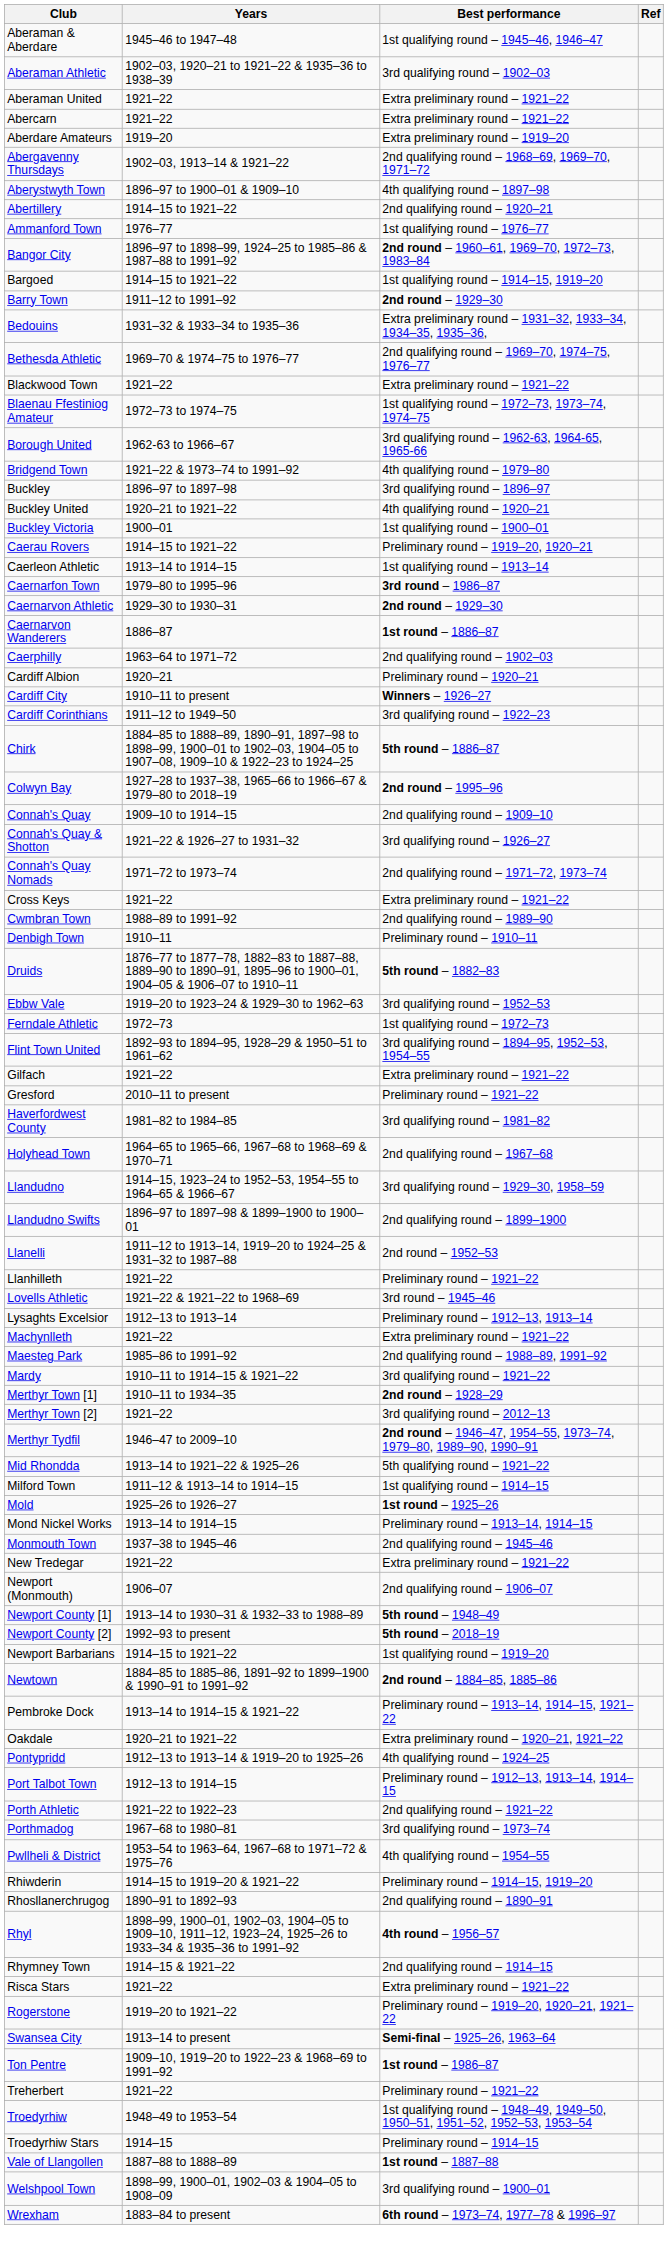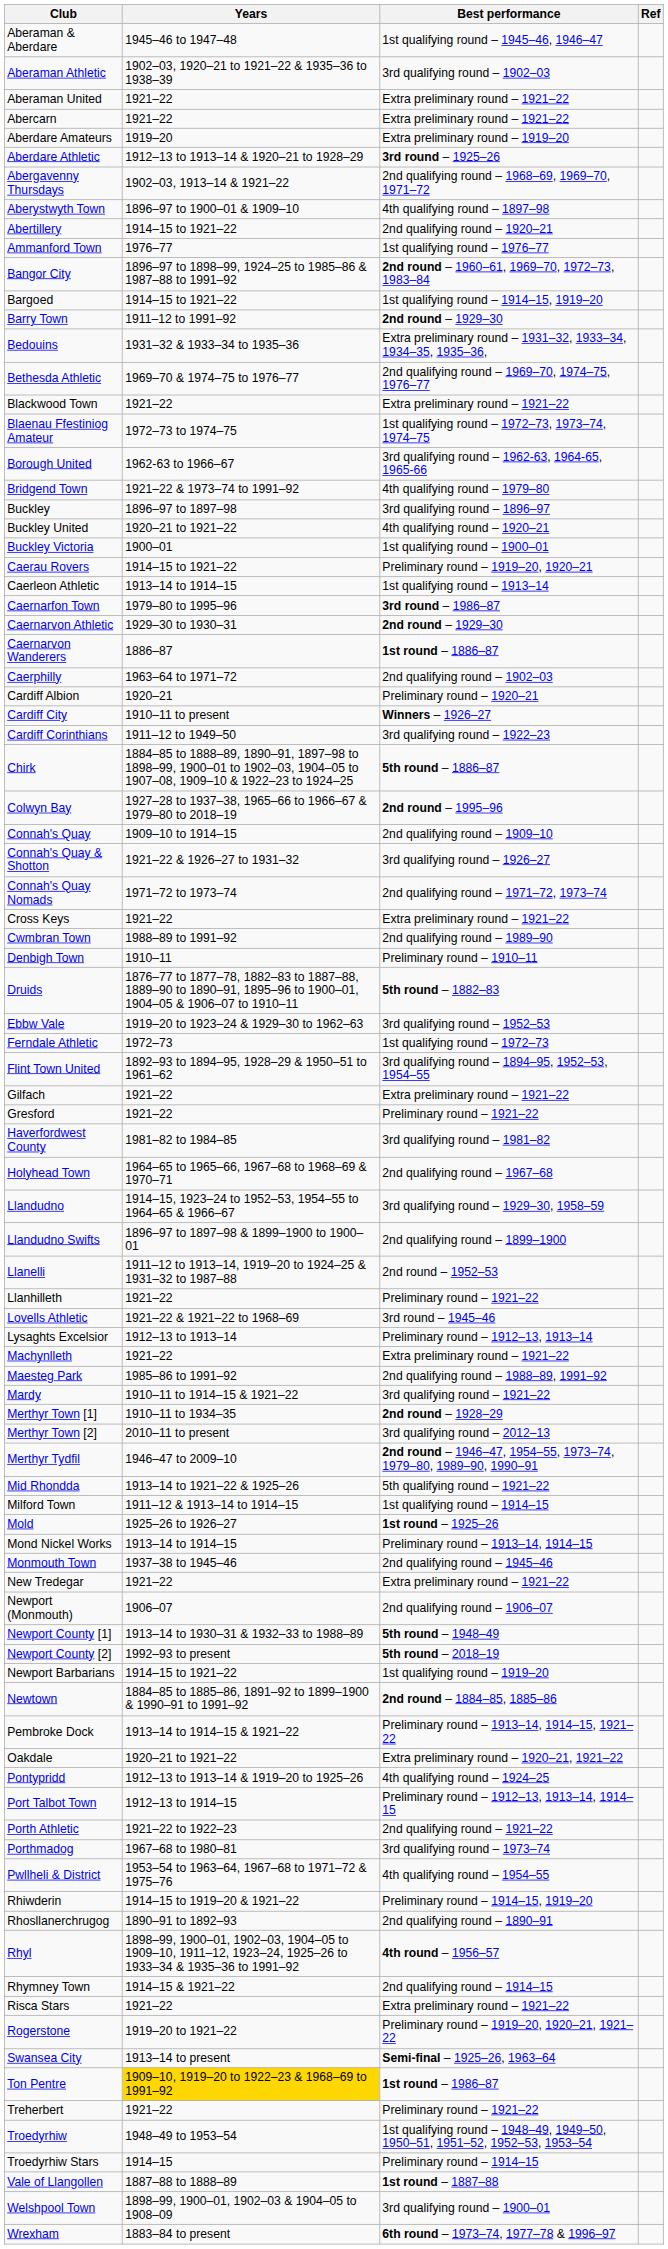 <table class=wikitable style="text-align:left">
 <tr>
 <th width=18%>Club</th>
 <th width=40.5%>Years</th>
 <th width=40.5%>Best performance</th>
 <th width=1%>Ref</th>
 </tr>
 <tr>
 <td>Aberaman & Aberdare</td>
 <td>1945–46 to 1947–48</td>
 <td>1st qualifying round – <a href='#'>1945–46</a>, <a href='#'>1946–47</a></td>
 <td align=center></td>
 </tr>
 <tr>
 <td><a href='#'>Aberaman Athletic</a></td>
 <td>1902–03, 1920–21 to 1921–22 & 1935–36 to 1938–39</td>
 <td>3rd qualifying round – <a href='#'>1902–03</a></td>
 <td align=center></td>
 </tr>
 <tr>
 <td>Aberaman United</td>
 <td>1921–22</td>
 <td>Extra preliminary round – <a href='#'>1921–22</a></td>
 <td align=center></td>
 </tr>
 <tr>
 <td>Abercarn</td>
 <td>1921–22</td>
 <td>Extra preliminary round – <a href='#'>1921–22</a></td>
 <td align=center></td>
 </tr>
 <tr>
 <td>Aberdare Amateurs</td>
 <td>1919–20</td>
 <td>Extra preliminary round – <a href='#'>1919–20</a></td>
+<td align=center></td>
+</tr>
+<tr>
+<td><a href='#'>Aberdare Athletic</a></td>
+<td>1912–13 to 1913–14 & 1920–21 to 1928–29</td>
+<td><strong>3rd round</strong> – <a href='#'>1925–26</a></td>
 <td align=center></td>
 </tr>
 <tr>
 <td><a href='#'>Abergavenny Thursdays</a></td>
 <td>1902–03, 1913–14 & 1921–22</td>
 <td>2nd qualifying round – <a href='#'>1968–69</a>, <a href='#'>1969–70</a>, <a href='#'>1971–72</a></td>
 <td align=center></td>
 </tr>
 <tr>
 <td><a href='#'>Aberystwyth Town</a></td>
 <td>1896–97 to 1900–01 & 1909–10</td>
 <td>4th qualifying round – <a href='#'>1897–98</a></td>
 <td align=center></td>
 </tr>
 <tr>
 <td><a href='#'>Abertillery</a></td>
 <td>1914–15 to 1921–22</td>
 <td>2nd qualifying round – <a href='#'>1920–21</a></td>
 <td align=center></td>
 </tr>
 <tr>
 <td><a href='#'>Ammanford Town</a></td>
 <td>1976–77</td>
 <td>1st qualifying round – <a href='#'>1976–77</a></td>
 <td align=center></td>
 </tr>
 <tr>
 <td><a href='#'>Bangor City</a></td>
 <td>1896–97 to 1898–99, 1924–25 to 1985–86 & 1987–88 to 1991–92</td>
 <td><strong>2nd round</strong> – <a href='#'>1960–61</a>, <a href='#'>1969–70</a>, <a href='#'>1972–73</a>, <a href='#'>1983–84</a></td>
 <td align=center></td>
 </tr>
 <tr>
 <td>Bargoed</td>
 <td>1914–15 to 1921–22</td>
 <td>1st qualifying round – <a href='#'>1914–15</a>, <a href='#'>1919–20</a></td>
 <td align=center></td>
 </tr>
 <tr>
 <td><a href='#'>Barry Town</a></td>
 <td>1911–12 to 1991–92</td>
 <td><strong>2nd round</strong> – <a href='#'>1929–30</a></td>
 <td align=center></td>
 </tr>
 <tr>
 <td><a href='#'>Bedouins</a></td>
 <td>1931–32 & 1933–34 to 1935–36</td>
 <td>Extra preliminary round – <a href='#'>1931–32</a>, <a href='#'>1933–34</a>, <a href='#'>1934–35</a>, <a href='#'>1935–36</a>,</td>
 <td align=center></td>
 </tr>
 <tr>
 <td><a href='#'>Bethesda Athletic</a></td>
 <td>1969–70 & 1974–75 to 1976–77</td>
 <td>2nd qualifying round – <a href='#'>1969–70</a>, <a href='#'>1974–75</a>, <a href='#'>1976–77</a></td>
 <td align=center></td>
 </tr>
 <tr>
 <td>Blackwood Town</td>
 <td>1921–22</td>
 <td>Extra preliminary round – <a href='#'>1921–22</a></td>
 <td align=center></td>
 </tr>
 <tr>
 <td><a href='#'>Blaenau Ffestiniog Amateur</a></td>
 <td>1972–73 to 1974–75</td>
 <td>1st qualifying round – <a href='#'>1972–73</a>, <a href='#'>1973–74</a>, <a href='#'>1974–75</a></td>
 <td align=center></td>
 </tr>
 <tr>
 <td><a href='#'>Borough United</a></td>
 <td>1962-63 to 1966–67</td>
 <td>3rd qualifying round – <a href='#'>1962-63</a>, <a href='#'>1964-65</a>, <a href='#'>1965-66</a></td>
 <td align=center></td>
 </tr>
 <tr>
 <td><a href='#'>Bridgend Town</a></td>
 <td>1921–22 & 1973–74 to 1991–92</td>
 <td>4th qualifying round – <a href='#'>1979–80</a></td>
 <td align=center></td>
 </tr>
 <tr>
 <td>Buckley</td>
 <td>1896–97 to 1897–98</td>
 <td>3rd qualifying round – <a href='#'>1896–97</a></td>
 <td align=center></td>
 </tr>
 <tr>
 <td>Buckley United</td>
 <td>1920–21 to 1921–22</td>
 <td>4th qualifying round – <a href='#'>1920–21</a></td>
 <td align=center></td>
 </tr>
 <tr>
 <td><a href='#'>Buckley Victoria</a></td>
 <td>1900–01</td>
 <td>1st qualifying round – <a href='#'>1900–01</a></td>
 <td align=center></td>
 </tr>
 <tr>
 <td><a href='#'>Caerau Rovers</a></td>
 <td>1914–15 to 1921–22</td>
 <td>Preliminary round – <a href='#'>1919–20</a>, <a href='#'>1920–21</a></td>
 <td align=center></td>
 </tr>
 <tr>
 <td>Caerleon Athletic</td>
 <td>1913–14 to 1914–15</td>
 <td>1st qualifying round – <a href='#'>1913–14</a></td>
 <td align=center></td>
 </tr>
 <tr>
 <td><a href='#'>Caernarfon Town</a></td>
 <td>1979–80 to 1995–96</td>
 <td><strong>3rd round</strong> – <a href='#'>1986–87</a></td>
 <td align=center></td>
 </tr>
 <tr>
 <td><a href='#'>Caernarvon Athletic</a></td>
 <td>1929–30 to 1930–31</td>
 <td><strong>2nd round</strong> – <a href='#'>1929–30</a></td>
 <td align=center></td>
 </tr>
 <tr>
 <td><a href='#'>Caernarvon Wanderers</a></td>
 <td>1886–87</td>
 <td><strong>1st round</strong> – <a href='#'>1886–87</a></td>
 <td align=center></td>
 </tr>
 <tr>
 <td><a href='#'>Caerphilly</a></td>
 <td>1963–64 to 1971–72</td>
 <td>2nd qualifying round – <a href='#'>1902–03</a></td>
 <td align=center></td>
 </tr>
 <tr>
 <td>Cardiff Albion</td>
 <td>1920–21</td>
 <td>Preliminary round – <a href='#'>1920–21</a></td>
 <td align=center></td>
 </tr>
 <tr>
 <td><a href='#'>Cardiff City</a></td>
 <td>1910–11 to present</td>
 <td><strong>Winners</strong> – <a href='#'>1926–27</a></td>
 <td align=center></td>
 </tr>
 <tr>
 <td><a href='#'>Cardiff Corinthians</a></td>
 <td>1911–12 to 1949–50</td>
 <td>3rd qualifying round – <a href='#'>1922–23</a></td>
 <td align=center></td>
 </tr>
 <tr>
 <td><a href='#'>Chirk</a></td>
 <td>1884–85 to 1888–89, 1890–91, 1897–98 to 1898–99, 1900–01 to 1902–03, 1904–05 to 1907–08, 1909–10 & 1922–23 to 1924–25</td>
 <td><strong>5th round</strong> – <a href='#'>1886–87</a></td>
 <td align=center></td>
 </tr>
 <tr>
 <td><a href='#'>Colwyn Bay</a></td>
 <td>1927–28 to 1937–38, 1965–66 to 1966–67 & 1979–80 to 2018–19</td>
 <td><strong>2nd round</strong> – <a href='#'>1995–96</a></td>
 <td align=center></td>
 </tr>
 <tr>
 <td><a href='#'>Connah's Quay</a></td>
 <td>1909–10 to 1914–15</td>
 <td>2nd qualifying round – <a href='#'>1909–10</a></td>
 <td align=center></td>
 </tr>
 <tr>
 <td><a href='#'>Connah's Quay & Shotton</a></td>
 <td>1921–22 & 1926–27 to 1931–32</td>
 <td>3rd qualifying round – <a href='#'>1926–27</a></td>
 <td align=center></td>
 </tr>
 <tr>
 <td><a href='#'>Connah's Quay Nomads</a></td>
 <td>1971–72 to 1973–74</td>
 <td>2nd qualifying round – <a href='#'>1971–72</a>, <a href='#'>1973–74</a></td>
 <td align=center></td>
 </tr>
 <tr>
 <td>Cross Keys</td>
 <td>1921–22</td>
 <td>Extra preliminary round – <a href='#'>1921–22</a></td>
 <td align=center></td>
 </tr>
 <tr>
 <td><a href='#'>Cwmbran Town</a></td>
 <td>1988–89 to 1991–92</td>
 <td>2nd qualifying round – <a href='#'>1989–90</a></td>
 <td align=center></td>
 </tr>
 <tr>
 <td><a href='#'>Denbigh Town</a></td>
 <td>1910–11</td>
 <td>Preliminary round – <a href='#'>1910–11</a></td>
 <td align=center></td>
 </tr>
 <tr>
 <td><a href='#'>Druids</a></td>
 <td>1876–77 to 1877–78, 1882–83 to 1887–88, 1889–90 to 1890–91, 1895–96 to 1900–01, 1904–05 & 1906–07 to 1910–11</td>
 <td><strong>5th round</strong> – <a href='#'>1882–83</a></td>
 <td align=center></td>
 </tr>
 <tr>
 <td><a href='#'>Ebbw Vale</a></td>
 <td>1919–20 to 1923–24 & 1929–30 to 1962–63</td>
 <td>3rd qualifying round – <a href='#'>1952–53</a></td>
 <td align=center></td>
 </tr>
 <tr>
 <td><a href='#'>Ferndale Athletic</a></td>
 <td>1972–73</td>
 <td>1st qualifying round – <a href='#'>1972–73</a></td>
 <td align=center></td>
 </tr>
 <tr>
 <td><a href='#'>Flint Town United</a></td>
 <td>1892–93 to 1894–95, 1928–29 & 1950–51 to 1961–62</td>
 <td>3rd qualifying round – <a href='#'>1894–95</a>, <a href='#'>1952–53</a>, <a href='#'>1954–55</a></td>
 <td align=center></td>
 </tr>
 <tr>
 <td>Gilfach</td>
 <td>1921–22</td>
 <td>Extra preliminary round – <a href='#'>1921–22</a></td>
 <td align=center></td>
 </tr>
 <tr>
 <td>Gresford</td>
-<td>2010–11 to present</td>
+<td>1921–22</td>
 <td>Preliminary round – <a href='#'>1921–22</a></td>
 <td align=center></td>
 </tr>
 <tr>
 <td><a href='#'>Haverfordwest County</a></td>
 <td>1981–82 to 1984–85</td>
 <td>3rd qualifying round – <a href='#'>1981–82</a></td>
 <td align=center></td>
 </tr>
 <tr>
 <td><a href='#'>Holyhead Town</a></td>
 <td>1964–65 to 1965–66, 1967–68 to 1968–69 & 1970–71</td>
 <td>2nd qualifying round – <a href='#'>1967–68</a></td>
 <td align=center></td>
 </tr>
 <tr>
 <td><a href='#'>Llandudno</a></td>
 <td>1914–15, 1923–24 to 1952–53, 1954–55 to 1964–65 & 1966–67</td>
 <td>3rd qualifying round – <a href='#'>1929–30</a>, <a href='#'>1958–59</a></td>
 <td align=center></td>
 </tr>
 <tr>
 <td><a href='#'>Llandudno Swifts</a></td>
 <td>1896–97 to 1897–98 & 1899–1900 to 1900–01</td>
 <td>2nd qualifying round – <a href='#'>1899–1900</a></td>
 <td align=center></td>
 </tr>
 <tr>
 <td><a href='#'>Llanelli</a></td>
 <td>1911–12 to 1913–14, 1919–20 to 1924–25 & 1931–32 to 1987–88</td>
 <td>2nd round – <a href='#'>1952–53</a></td>
 <td align=center></td>
 </tr>
 <tr>
 <td>Llanhilleth</td>
 <td>1921–22</td>
 <td>Preliminary round – <a href='#'>1921–22</a></td>
 <td align=center></td>
 </tr>
 <tr>
 <td><a href='#'>Lovells Athletic</a></td>
 <td>1921–22 & 1921–22 to 1968–69</td>
 <td>3rd round – <a href='#'>1945–46</a></td>
 <td align=center></td>
 </tr>
 <tr>
 <td>Lysaghts Excelsior</td>
 <td>1912–13 to 1913–14</td>
 <td>Preliminary round – <a href='#'>1912–13</a>, <a href='#'>1913–14</a></td>
 <td align=center></td>
 </tr>
 <tr>
 <td><a href='#'>Machynlleth</a></td>
 <td>1921–22</td>
 <td>Extra preliminary round – <a href='#'>1921–22</a></td>
 <td align=center></td>
 </tr>
 <tr>
 <td><a href='#'>Maesteg Park</a></td>
 <td>1985–86 to 1991–92</td>
 <td>2nd qualifying round – <a href='#'>1988–89</a>, <a href='#'>1991–92</a></td>
 <td align=center></td>
 </tr>
 <tr>
 <td><a href='#'>Mardy</a></td>
 <td>1910–11 to 1914–15 & 1921–22</td>
 <td>3rd qualifying round – <a href='#'>1921–22</a></td>
 <td align=center></td>
 </tr>
 <tr>
 <td><a href='#'>Merthyr Town</a> [1]</td>
 <td>1910–11 to 1934–35</td>
 <td><strong>2nd round</strong> – <a href='#'>1928–29</a></td>
 <td align=center></td>
 </tr>
 <tr>
 <td><a href='#'>Merthyr Town</a> [2]</td>
-<td>1921–22</td>
+<td>2010–11 to present</td>
 <td>3rd qualifying round – <a href='#'>2012–13</a></td>
 <td align=center></td>
 </tr>
 <tr>
 <td><a href='#'>Merthyr Tydfil</a></td>
 <td>1946–47 to 2009–10</td>
 <td><strong>2nd round</strong> – <a href='#'>1946–47</a>, <a href='#'>1954–55</a>, <a href='#'>1973–74</a>, <a href='#'>1979–80</a>, <a href='#'>1989–90</a>, <a href='#'>1990–91</a></td>
 <td align=center></td>
 </tr>
 <tr>
 <td><a href='#'>Mid Rhondda</a></td>
 <td>1913–14 to 1921–22 & 1925–26</td>
 <td>5th qualifying round – <a href='#'>1921–22</a></td>
 <td align=center></td>
 </tr>
 <tr>
 <td>Milford Town</td>
 <td>1911–12 & 1913–14 to 1914–15</td>
 <td>1st qualifying round – <a href='#'>1914–15</a></td>
 <td align=center></td>
 </tr>
 <tr>
 <td><a href='#'>Mold</a></td>
 <td>1925–26 to 1926–27</td>
 <td><strong>1st round</strong> – <a href='#'>1925–26</a></td>
 <td align=center></td>
 </tr>
 <tr>
 <td>Mond Nickel Works</td>
 <td>1913–14 to 1914–15</td>
 <td>Preliminary round – <a href='#'>1913–14</a>, <a href='#'>1914–15</a></td>
 <td align=center></td>
 </tr>
 <tr>
 <td><a href='#'>Monmouth Town</a></td>
 <td>1937–38 to 1945–46</td>
 <td>2nd qualifying round – <a href='#'>1945–46</a></td>
 <td align=center></td>
 </tr>
 <tr>
 <td>New Tredegar</td>
 <td>1921–22</td>
 <td>Extra preliminary round – <a href='#'>1921–22</a></td>
 <td align=center></td>
 </tr>
 <tr>
 <td>Newport (Monmouth)</td>
 <td>1906–07</td>
 <td>2nd qualifying round – <a href='#'>1906–07</a></td>
 <td align=center></td>
 </tr>
 <tr>
 <td><a href='#'>Newport County</a> [1]</td>
 <td>1913–14 to 1930–31 & 1932–33 to 1988–89</td>
 <td><strong>5th round</strong> – <a href='#'>1948–49</a></td>
 <td align=center></td>
 </tr>
 <tr>
 <td><a href='#'>Newport County</a> [2]</td>
 <td>1992–93 to present</td>
 <td><strong>5th round</strong> – <a href='#'>2018–19</a></td>
 <td align=center></td>
 </tr>
 <tr>
 <td>Newport Barbarians</td>
 <td>1914–15 to 1921–22</td>
 <td>1st qualifying round – <a href='#'>1919–20</a></td>
 <td align=center></td>
 </tr>
 <tr>
 <td><a href='#'>Newtown</a></td>
 <td>1884–85 to 1885–86, 1891–92 to 1899–1900 & 1990–91 to 1991–92</td>
 <td><strong>2nd round</strong> – <a href='#'>1884–85</a>, <a href='#'>1885–86</a></td>
 <td align=center></td>
 </tr>
 <tr>
 <td>Pembroke Dock</td>
 <td>1913–14 to 1914–15 & 1921–22</td>
 <td>Preliminary round – <a href='#'>1913–14</a>, <a href='#'>1914–15</a>, <a href='#'>1921–22</a></td>
 <td align=center></td>
 </tr>
 <tr>
 <td>Oakdale</td>
 <td>1920–21 to 1921–22</td>
 <td>Extra preliminary round – <a href='#'>1920–21</a>, <a href='#'>1921–22</a></td>
 <td align=center></td>
 </tr>
 <tr>
 <td><a href='#'>Pontypridd</a></td>
 <td>1912–13 to 1913–14 & 1919–20 to 1925–26</td>
 <td>4th qualifying round – <a href='#'>1924–25</a></td>
 <td align=center></td>
 </tr>
 <tr>
 <td><a href='#'>Port Talbot Town</a></td>
 <td>1912–13 to 1914–15</td>
 <td>Preliminary round – <a href='#'>1912–13</a>, <a href='#'>1913–14</a>, <a href='#'>1914–15</a></td>
 <td align=center></td>
 </tr>
 <tr>
 <td><a href='#'>Porth Athletic</a></td>
 <td>1921–22 to 1922–23</td>
 <td>2nd qualifying round – <a href='#'>1921–22</a></td>
 <td align=center></td>
 </tr>
 <tr>
 <td><a href='#'>Porthmadog</a></td>
 <td>1967–68 to 1980–81</td>
 <td>3rd qualifying round – <a href='#'>1973–74</a></td>
 <td align=center></td>
 </tr>
 <tr>
 <td><a href='#'>Pwllheli & District</a></td>
 <td>1953–54 to 1963–64, 1967–68 to 1971–72 & 1975–76</td>
 <td>4th qualifying round – <a href='#'>1954–55</a></td>
 <td align=center></td>
 </tr>
 <tr>
 <td>Rhiwderin</td>
 <td>1914–15 to 1919–20 & 1921–22</td>
 <td>Preliminary round – <a href='#'>1914–15</a>, <a href='#'>1919–20</a></td>
 <td align=center></td>
 </tr>
 <tr>
 <td>Rhosllanerchrugog</td>
 <td>1890–91 to 1892–93</td>
 <td>2nd qualifying round – <a href='#'>1890–91</a></td>
 <td align=center></td>
 </tr>
 <tr>
 <td><a href='#'>Rhyl</a></td>
 <td>1898–99, 1900–01, 1902–03, 1904–05 to 1909–10, 1911–12, 1923–24, 1925–26 to 1933–34 & 1935–36 to 1991–92</td>
 <td><strong>4th round</strong> – <a href='#'>1956–57</a></td>
 <td align=center></td>
 </tr>
 <tr>
 <td>Rhymney Town</td>
 <td>1914–15 & 1921–22</td>
 <td>2nd qualifying round – <a href='#'>1914–15</a></td>
 <td align=center></td>
 </tr>
 <tr>
 <td>Risca Stars</td>
 <td>1921–22</td>
 <td>Extra preliminary round – <a href='#'>1921–22</a></td>
 <td align=center></td>
 </tr>
 <tr>
 <td><a href='#'>Rogerstone</a></td>
 <td>1919–20 to 1921–22</td>
 <td>Preliminary round – <a href='#'>1919–20</a>, <a href='#'>1920–21</a>, <a href='#'>1921–22</a></td>
 <td align=center></td>
 </tr>
 <tr>
 <td><a href='#'>Swansea City</a></td>
 <td>1913–14 to present</td>
 <td><strong>Semi-final</strong> – <a href='#'>1925–26</a>, <a href='#'>1963–64</a></td>
 <td align=center></td>
 </tr>
 <tr>
 <td><a href='#'>Ton Pentre</a></td>
-<td>1909–10, 1919–20 to 1922–23 & 1968–69 to 1991–92</td>
+<td style="background: gold;">1909–10, 1919–20 to 1922–23 & 1968–69 to 1991–92</td>
 <td><strong>1st round</strong> – <a href='#'>1986–87</a></td>
 <td align=center></td>
 </tr>
 <tr>
 <td>Treherbert</td>
 <td>1921–22</td>
 <td>Preliminary round – <a href='#'>1921–22</a></td>
 <td align=center></td>
 </tr>
 <tr>
 <td><a href='#'>Troedyrhiw</a></td>
 <td>1948–49 to 1953–54</td>
 <td>1st qualifying round – <a href='#'>1948–49</a>, <a href='#'>1949–50</a>, <a href='#'>1950–51</a>, <a href='#'>1951–52</a>, <a href='#'>1952–53</a>, <a href='#'>1953–54</a></td>
 <td align=center></td>
 </tr>
 <tr>
 <td>Troedyrhiw Stars</td>
 <td>1914–15</td>
 <td>Preliminary round – <a href='#'>1914–15</a></td>
 <td align=center></td>
 </tr>
 <tr>
 <td><a href='#'>Vale of Llangollen</a></td>
 <td>1887–88 to 1888–89</td>
 <td><strong>1st round</strong> – <a href='#'>1887–88</a></td>
 <td align=center></td>
 </tr>
 <tr>
 <td><a href='#'>Welshpool Town</a></td>
 <td>1898–99, 1900–01, 1902–03 & 1904–05 to 1908–09</td>
 <td>3rd qualifying round – <a href='#'>1900–01</a></td>
 <td align=center></td>
 </tr>
 <tr>
 <td><a href='#'>Wrexham</a></td>
 <td>1883–84 to present</td>
 <td><strong>6th round</strong> – <a href='#'>1973–74</a>, <a href='#'>1977–78</a> & <a href='#'>1996–97</a></td>
 <td align=center></td>
 </tr>
 </table>
